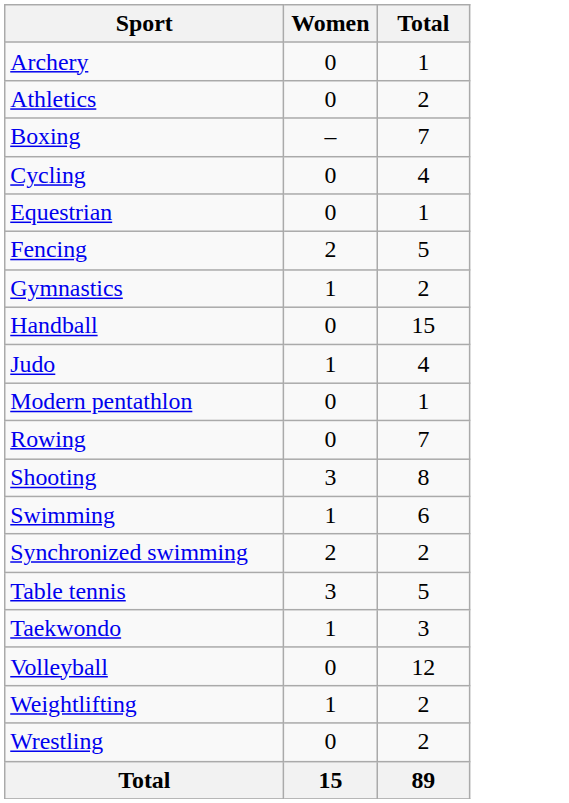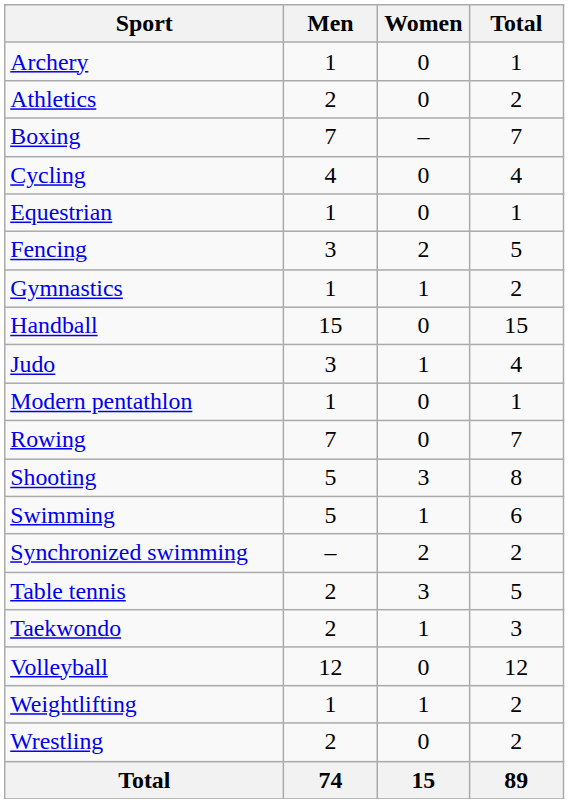 <table class="wikitable sortable" style="text-align:center;">
 <tr>
 <th width=180>Sport</th>
+<th width=55>Men</th>
 <th width=55>Women</th>
 <th width=55>Total</th>
 </tr>
 <tr>
 <td align=left><a href='#'>Archery</a></td>
+<td>1</td>
 <td>0</td>
 <td>1</td>
 </tr>
 <tr>
 <td align=left><a href='#'>Athletics</a></td>
+<td>2</td>
 <td>0</td>
 <td>2</td>
 </tr>
 <tr>
 <td align=left><a href='#'>Boxing</a></td>
+<td>7</td>
 <td>–</td>
 <td>7</td>
 </tr>
 <tr>
 <td align=left><a href='#'>Cycling</a></td>
+<td>4</td>
 <td>0</td>
 <td>4</td>
 </tr>
 <tr>
 <td align=left><a href='#'>Equestrian</a></td>
+<td>1</td>
 <td>0</td>
 <td>1</td>
 </tr>
 <tr>
 <td align=left><a href='#'>Fencing</a></td>
+<td>3</td>
 <td>2</td>
 <td>5</td>
 </tr>
 <tr>
 <td align=left><a href='#'>Gymnastics</a></td>
 <td>1</td>
+<td>1</td>
 <td>2</td>
 </tr>
 <tr>
 <td align=left><a href='#'>Handball</a></td>
+<td>15</td>
 <td>0</td>
 <td>15</td>
 </tr>
 <tr>
 <td align=left><a href='#'>Judo</a></td>
+<td>3</td>
 <td>1</td>
 <td>4</td>
 </tr>
 <tr>
 <td align=left><a href='#'>Modern pentathlon</a></td>
+<td>1</td>
 <td>0</td>
 <td>1</td>
 </tr>
 <tr>
 <td align=left><a href='#'>Rowing</a></td>
+<td>7</td>
 <td>0</td>
 <td>7</td>
 </tr>
 <tr>
 <td align=left><a href='#'>Shooting</a></td>
+<td>5</td>
 <td>3</td>
 <td>8</td>
 </tr>
 <tr>
 <td align=left><a href='#'>Swimming</a></td>
+<td>5</td>
 <td>1</td>
 <td>6</td>
 </tr>
 <tr>
 <td align=left><a href='#'>Synchronized swimming</a></td>
+<td>–</td>
 <td>2</td>
 <td>2</td>
 </tr>
 <tr>
 <td align=left><a href='#'>Table tennis</a></td>
+<td>2</td>
 <td>3</td>
 <td>5</td>
 </tr>
 <tr>
 <td align=left><a href='#'>Taekwondo</a></td>
+<td>2</td>
 <td>1</td>
 <td>3</td>
 </tr>
 <tr>
 <td align=left><a href='#'>Volleyball</a></td>
+<td>12</td>
 <td>0</td>
 <td>12</td>
 </tr>
 <tr>
 <td align=left><a href='#'>Weightlifting</a></td>
 <td>1</td>
+<td>1</td>
 <td>2</td>
 </tr>
 <tr>
 <td align=left><a href='#'>Wrestling</a></td>
+<td>2</td>
 <td>0</td>
 <td>2</td>
 </tr>
 <tr>
 <th>Total</th>
+<th>74</th>
 <th>15</th>
 <th>89</th>
 </tr>
 </table>
